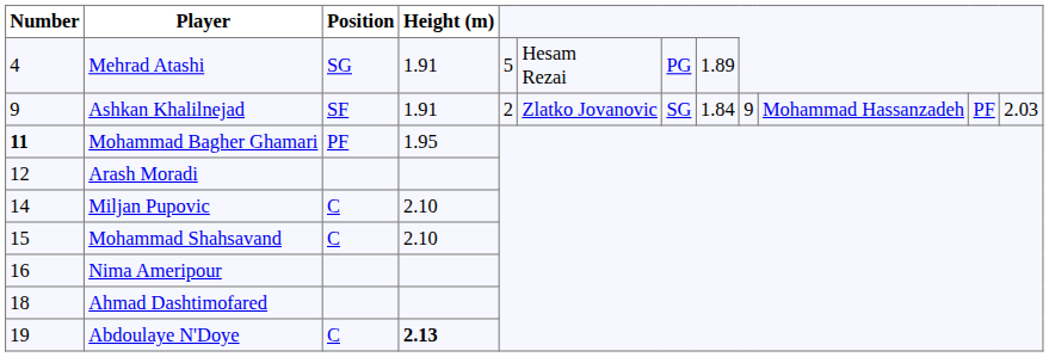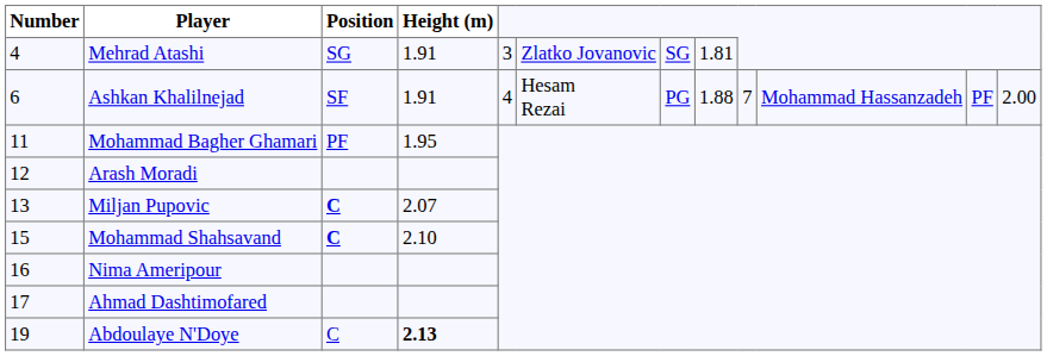 <table cellpadding="3" cellspacing="0" border="1" style="background:#f7f8ff; font-size:95%; border:gray solid 1px; border-collapse:collapse;">
 <tr style="background:#fff;">
 <td align=center><strong>Number</strong></td>
 <td align=center><strong>Player</strong></td>
 <td align=center><strong>Position</strong></td>
 <td align=center><strong>Height (m)</strong></td>
 </tr>
 <tr>
 <td>4</td>
 <td> <a href='#'>Mehrad Atashi</a></td>
 <td><a href='#'>SG</a></td>
 <td>1.91</td>
-<td>5</td>
-<td> Hesam<br>Rezai</td>
-<td><a href='#'>PG</a></td>
-<td>1.89</td>
+<td>3</td>
+<td> <a href='#'>Zlatko Jovanovic</a></td>
+<td><a href='#'>SG</a></td>
+<td>1.81</td>
 </tr>
 <tr>
-<td>9</td>
+<td>6</td>
 <td> <a href='#'>Ashkan Khalilnejad</a></td>
 <td><a href='#'>SF</a></td>
 <td>1.91</td>
-<td>2</td>
-<td> <a href='#'>Zlatko Jovanovic</a></td>
-<td><a href='#'>SG</a></td>
-<td>1.84</td>
-<td>9</td>
+<td>4</td>
+<td> Hesam<br>Rezai</td>
+<td><a href='#'>PG</a></td>
+<td>1.88</td>
+<td>7</td>
 <td> <a href='#'>Mohammad Hassanzadeh</a></td>
 <td><a href='#'>PF</a></td>
-<td>2.03</td>
+<td>2.00</td>
 </tr>
 <tr>
-<td><strong>11</strong></td>
+<td>11</td>
 <td> <a href='#'>Mohammad Bagher Ghamari</a></td>
 <td><a href='#'>PF</a></td>
 <td>1.95</td>
 </tr>
 <tr>
 <td>12</td>
 <td> <a href='#'>Arash Moradi</a></td>
 <td></td>
 <td></td>
 </tr>
 <tr>
-<td>14</td>
+<td>13</td>
 <td> <a href='#'>Miljan Pupovic</a></td>
-<td><a href='#'>C</a></td>
-<td>2.10</td>
+<td><strong><a href='#'>C</a></strong></td>
+<td>2.07</td>
 </tr>
 <tr>
 <td>15</td>
 <td> <a href='#'>Mohammad Shahsavand</a></td>
-<td><a href='#'>C</a></td>
+<td><strong><a href='#'>C</a></strong></td>
 <td>2.10</td>
 </tr>
 <tr>
 <td>16</td>
 <td> <a href='#'>Nima Ameripour</a></td>
 <td></td>
 <td></td>
 </tr>
 <tr>
-<td>18</td>
+<td>17</td>
 <td> <a href='#'>Ahmad Dashtimofared</a></td>
 <td></td>
 <td></td>
 </tr>
 <tr>
 <td>19</td>
 <td> <a href='#'>Abdoulaye N'Doye</a></td>
 <td><a href='#'>C</a></td>
 <td><strong>2.13</strong></td>
 </tr>
 </table>
